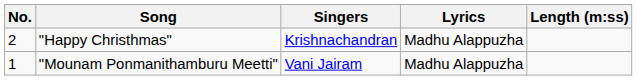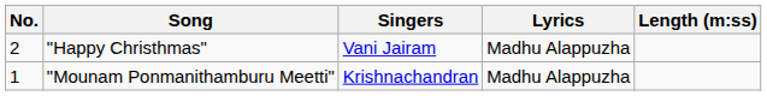 <table class="wikitable" style="font-size:95%;">
 <tr>
 <th>No.</th>
 <th>Song</th>
 <th>Singers</th>
 <th>Lyrics</th>
 <th>Length (m:ss)</th>
 </tr>
 <tr>
 <td>2</td>
 <td>"Happy Christhmas"</td>
-<td><a href='#'>Krishnachandran</a></td>
+<td><a href='#'>Vani Jairam</a></td>
 <td>Madhu Alappuzha</td>
 <td></td>
 </tr>
 <tr>
 <td>1</td>
 <td>"Mounam Ponmanithamburu Meetti"</td>
-<td><a href='#'>Vani Jairam</a></td>
+<td><a href='#'>Krishnachandran</a></td>
 <td>Madhu Alappuzha</td>
 <td></td>
 </tr>
 </table>
